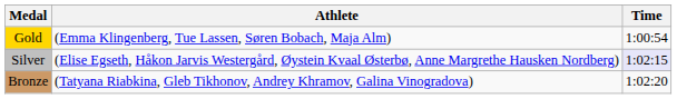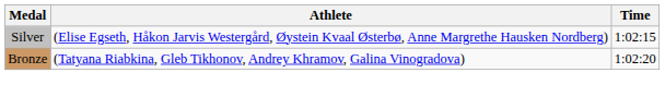 <table class="wikitable">
 <tr>
 <th>Medal</th>
 <th>Athlete</th>
 <th>Time</th>
 </tr>
 <tr>
-<td style="text-align:center;background-color:gold;">Gold</td>
-<td> (<a href='#'>Emma Klingenberg</a>, <a href='#'>Tue Lassen</a>, <a href='#'>Søren Bobach</a>, <a href='#'>Maja Alm</a>)</td>
-<td>1:00:54</td>
-</tr>
-<tr>
 <td style="text-align:center;background-color:silver;">Silver</td>
 <td> (<a href='#'>Elise Egseth</a>, <a href='#'>Håkon Jarvis Westergård</a>, <a href='#'>Øystein Kvaal Østerbø</a>, <a href='#'>Anne Margrethe Hausken Nordberg</a>)</td>
-<td style="background: lavender;">1:02:15</td>
+<td>1:02:15</td>
 </tr>
 <tr>
 <td style="text-align:center;background-color:#CC9966;">Bronze</td>
 <td> (<a href='#'>Tatyana Riabkina</a>, <a href='#'>Gleb Tikhonov</a>, <a href='#'>Andrey Khramov</a>, <a href='#'>Galina Vinogradova</a>)</td>
 <td>1:02:20</td>
 </tr>
 </table>
